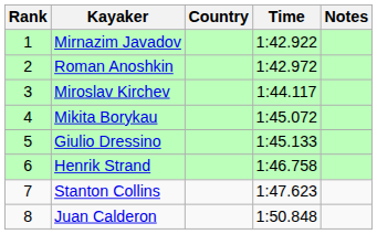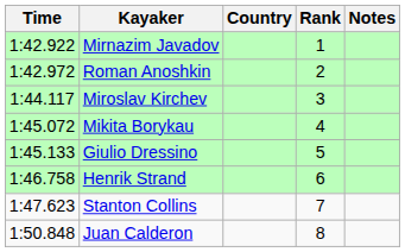 <table class="wikitable" style="text-align:center">
 <tr>
-<th>Rank</th>
+<th>Time</th>
 <th>Kayaker</th>
 <th>Country</th>
-<th>Time</th>
+<th>Rank</th>
 <th>Notes</th>
 </tr>
 <tr bgcolor=bbffbb>
-<td>1</td>
+<td>1:42.922</td>
 <td align="left"><a href='#'>Mirnazim Javadov</a></td>
 <td align="left"></td>
-<td>1:42.922</td>
+<td>1</td>
 <td></td>
 </tr>
 <tr bgcolor=bbffbb>
-<td>2</td>
+<td>1:42.972</td>
 <td align="left"><a href='#'>Roman Anoshkin</a></td>
 <td align="left"></td>
-<td>1:42.972</td>
+<td>2</td>
 <td></td>
 </tr>
 <tr bgcolor=bbffbb>
-<td>3</td>
+<td>1:44.117</td>
 <td align="left"><a href='#'>Miroslav Kirchev</a></td>
 <td align="left"></td>
-<td>1:44.117</td>
+<td>3</td>
 <td></td>
 </tr>
 <tr bgcolor=bbffbb>
-<td>4</td>
+<td>1:45.072</td>
 <td align="left"><a href='#'>Mikita Borykau</a></td>
 <td align="left"></td>
-<td>1:45.072</td>
+<td>4</td>
 <td></td>
 </tr>
 <tr bgcolor=bbffbb>
-<td>5</td>
+<td>1:45.133</td>
 <td align="left"><a href='#'>Giulio Dressino</a></td>
 <td align="left"></td>
-<td>1:45.133</td>
+<td>5</td>
 <td></td>
 </tr>
 <tr bgcolor=bbffbb>
-<td>6</td>
+<td>1:46.758</td>
 <td align="left"><a href='#'>Henrik Strand</a></td>
 <td align="left"></td>
-<td>1:46.758</td>
+<td>6</td>
 <td></td>
 </tr>
 <tr>
-<td>7</td>
+<td>1:47.623</td>
 <td align="left"><a href='#'>Stanton Collins</a></td>
 <td align="left"></td>
-<td>1:47.623</td>
+<td>7</td>
 <td></td>
 </tr>
 <tr>
-<td>8</td>
+<td>1:50.848</td>
 <td align="left"><a href='#'>Juan Calderon</a></td>
 <td align="left"></td>
-<td>1:50.848</td>
+<td>8</td>
 <td></td>
 </tr>
 </table>
